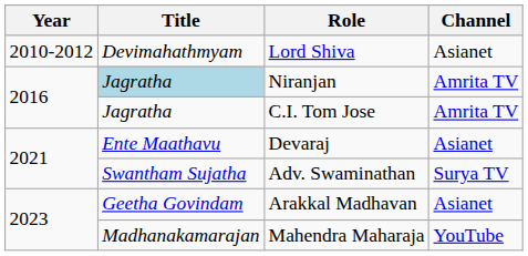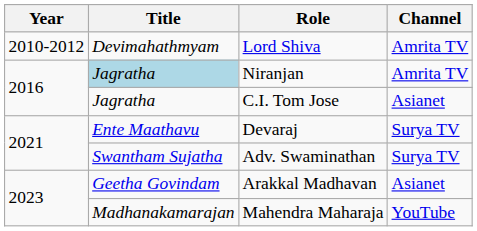 <table class="wikitable sortable">
 <tr style="background:#ccc; text-align:center;">
 <th>Year</th>
 <th>Title</th>
 <th>Role</th>
 <th>Channel</th>
 </tr>
 <tr>
 <td>2010-2012</td>
 <td><em>Devimahathmyam</em></td>
 <td><a href='#'>Lord Shiva</a></td>
-<td>Asianet</td>
+<td><a href='#'>Amrita TV</a></td>
 </tr>
 <tr>
 <td rowspan=2>2016</td>
 <td style="background: lightblue;"><em>Jagratha</em></td>
 <td>Niranjan</td>
 <td><a href='#'>Amrita TV</a></td>
 </tr>
 <tr>
 <td><em>Jagratha</em></td>
 <td>C.I. Tom Jose</td>
-<td><a href='#'>Amrita TV</a></td>
+<td><a href='#'>Asianet</a></td>
 </tr>
 <tr>
 <td rowspan=2>2021</td>
 <td><em><a href='#'>Ente Maathavu</a></em></td>
 <td>Devaraj</td>
-<td><a href='#'>Asianet</a></td>
+<td><a href='#'>Surya TV</a></td>
 </tr>
 <tr>
 <td><em><a href='#'>Swantham Sujatha</a></em></td>
 <td>Adv. Swaminathan</td>
 <td><a href='#'>Surya TV</a></td>
 </tr>
 <tr>
 <td rowspan=2>2023</td>
 <td><em><a href='#'>Geetha Govindam</a></em></td>
 <td>Arakkal Madhavan</td>
 <td><a href='#'>Asianet</a></td>
 </tr>
 <tr>
 <td><em>Madhanakamarajan</em></td>
 <td>Mahendra Maharaja</td>
 <td><a href='#'>YouTube</a></td>
 </tr>
 </table>
